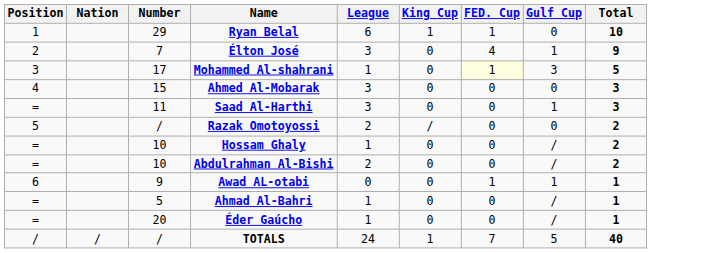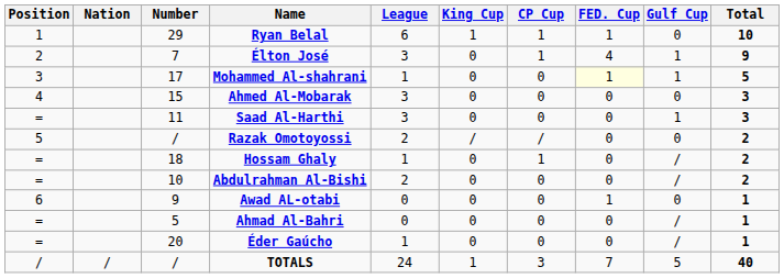 <table class="wikitable" style="font-size: 95%; text-align: center;">
 <tr>
 <th width=60>Position</th>
 <th width=60>Nation</th>
 <th width=60>Number</th>
 <th width=150>Name</th>
 <th width=60><a href='#'>League</a></th>
 <th width=60><a href='#'>King Cup</a></th>
+<th width=60><a href='#'>CP Cup</a></th>
 <th width=60><a href='#'>FED. Cup</a></th>
 <th width=60><a href='#'>Gulf Cup</a></th>
 <th width=60>Total</th>
 </tr>
 <tr>
 <td>1</td>
 <td></td>
 <td>29</td>
 <td><strong><a href='#'>Ryan Belal</a></strong></td>
 <td>6</td>
 <td>1</td>
 <td>1</td>
+<td>1</td>
 <td>0</td>
 <td><strong>10</strong></td>
 </tr>
 <tr>
 <td>2</td>
 <td></td>
 <td>7</td>
 <td><strong><a href='#'>Élton José</a></strong></td>
 <td>3</td>
 <td>0</td>
+<td>1</td>
 <td>4</td>
 <td>1</td>
 <td><strong>9</strong></td>
 </tr>
 <tr>
 <td>3</td>
 <td></td>
 <td>17</td>
 <td><strong><a href='#'>Mohammed Al-shahrani</a></strong></td>
 <td>1</td>
 <td>0</td>
+<td>0</td>
 <td style="background: lightyellow;">1</td>
-<td>3</td>
+<td>1</td>
 <td><strong>5</strong></td>
 </tr>
 <tr>
 <td>4</td>
 <td></td>
 <td>15</td>
 <td><strong><a href='#'>Ahmed Al-Mobarak</a></strong></td>
 <td>3</td>
+<td>0</td>
 <td>0</td>
 <td>0</td>
 <td>0</td>
 <td><strong>3</strong></td>
 </tr>
 <tr>
 <td>=</td>
 <td></td>
 <td>11</td>
 <td><strong><a href='#'>Saad Al-Harthi</a></strong></td>
 <td>3</td>
 <td>0</td>
 <td>0</td>
+<td>0</td>
 <td>1</td>
 <td><strong>3</strong></td>
 </tr>
 <tr>
 <td>5</td>
 <td></td>
 <td>/</td>
 <td><strong><a href='#'>Razak Omotoyossi</a></strong></td>
 <td>2</td>
 <td>/</td>
+<td>/</td>
 <td>0</td>
 <td>0</td>
 <td><strong>2</strong></td>
 </tr>
 <tr>
 <td>=</td>
 <td></td>
-<td>10</td>
+<td>18</td>
 <td><strong><a href='#'>Hossam Ghaly</a></strong></td>
 <td>1</td>
 <td>0</td>
+<td>1</td>
 <td>0</td>
 <td>/</td>
 <td><strong>2</strong></td>
 </tr>
 <tr>
 <td>=</td>
 <td></td>
 <td>10</td>
 <td><strong><a href='#'>Abdulrahman Al-Bishi</a></strong></td>
 <td>2</td>
 <td>0</td>
 <td>0</td>
+<td>0</td>
 <td>/</td>
 <td><strong>2</strong></td>
 </tr>
 <tr>
 <td>6</td>
 <td></td>
 <td>9</td>
 <td><strong><a href='#'>Awad AL-otabi</a></strong></td>
 <td>0</td>
 <td>0</td>
+<td>0</td>
 <td>1</td>
-<td>1</td>
+<td>0</td>
 <td><strong>1</strong></td>
 </tr>
 <tr>
 <td>=</td>
 <td></td>
 <td>5</td>
 <td><strong><a href='#'>Ahmad Al-Bahri</a></strong></td>
-<td>1</td>
+<td>0</td>
+<td>0</td>
 <td>0</td>
 <td>0</td>
 <td>/</td>
 <td><strong>1</strong></td>
 </tr>
 <tr>
 <td>=</td>
 <td></td>
 <td>20</td>
 <td><strong><a href='#'>Éder Gaúcho</a></strong></td>
 <td>1</td>
 <td>0</td>
 <td>0</td>
+<td>0</td>
 <td>/</td>
 <td><strong>1</strong></td>
 </tr>
 <tr>
 <td>/</td>
 <td>/</td>
 <td>/</td>
 <td><strong>TOTALS</strong></td>
 <td>24</td>
 <td>1</td>
+<td>3</td>
 <td>7</td>
 <td>5</td>
 <td><strong>40</strong></td>
 </tr>
 </table>
